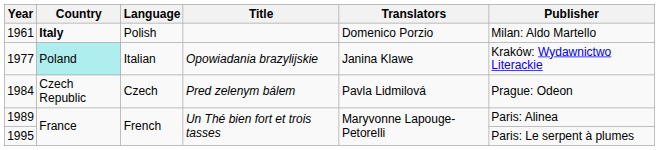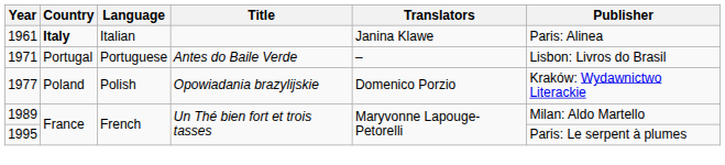 <table class="wikitable">
 <tr>
 <th>Year</th>
 <th>Country</th>
 <th>Language</th>
 <th>Title</th>
 <th>Translators</th>
 <th>Publisher</th>
 </tr>
 <tr>
 <td>1961</td>
 <td><strong>Italy</strong></td>
-<td>Polish</td>
+<td>Italian</td>
 <td></td>
-<td>Domenico Porzio</td>
-<td>Milan: Aldo Martello</td>
+<td>Janina Klawe</td>
+<td>Paris: Alinea</td>
+</tr>
+<tr>
+<td>1971</td>
+<td>Portugal</td>
+<td>Portuguese</td>
+<td><em>Antes do Baile Verde</em></td>
+<td>–</td>
+<td>Lisbon: Livros do Brasil</td>
 </tr>
 <tr>
 <td>1977</td>
-<td style="background: paleturquoise;">Poland</td>
-<td>Italian</td>
+<td>Poland</td>
+<td>Polish</td>
 <td><em>Opowiadania brazylijskie</em></td>
-<td>Janina Klawe</td>
+<td>Domenico Porzio</td>
 <td>Kraków: <a href='#'>Wydawnictwo Literackie</a></td>
-</tr>
-<tr>
-<td>1984</td>
-<td>Czech Republic</td>
-<td>Czech</td>
-<td><em>Pred zelenym bálem</em></td>
-<td>Pavla Lidmilová</td>
-<td>Prague: Odeon</td>
 </tr>
 <tr>
 <td>1989</td>
 <td rowspan="2">France</td>
 <td rowspan="2">French</td>
 <td rowspan="2"><em>Un Thé bien fort et trois tasses</em></td>
 <td rowspan="2">Maryvonne Lapouge-Petorelli</td>
-<td>Paris: Alinea</td>
+<td>Milan: Aldo Martello</td>
 </tr>
 <tr>
 <td>1995</td>
 <td>Paris: Le serpent à plumes</td>
 </tr>
 </table>
